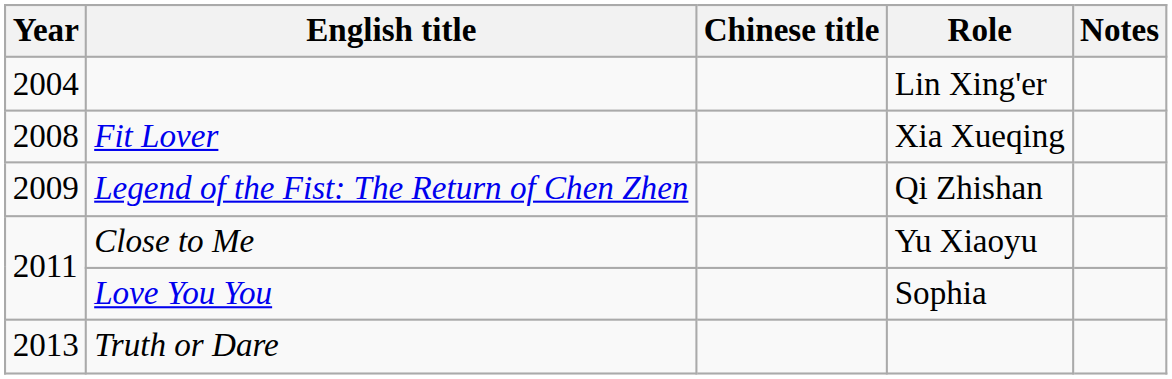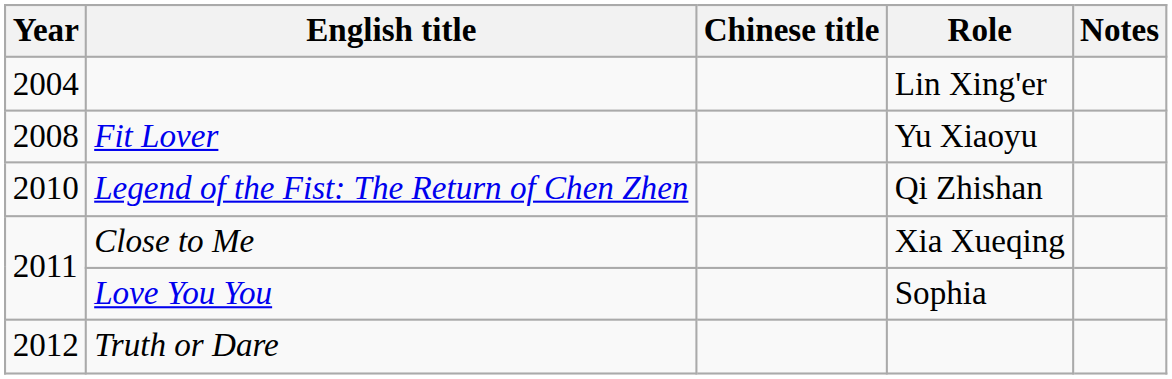 <table class="wikitable">
 <tr>
 <th>Year</th>
 <th>English title</th>
 <th>Chinese title</th>
 <th>Role</th>
 <th>Notes</th>
 </tr>
 <tr>
 <td>2004</td>
 <td></td>
 <td></td>
 <td>Lin Xing'er</td>
 <td></td>
 </tr>
 <tr>
 <td>2008</td>
 <td><em><a href='#'>Fit Lover</a></em></td>
 <td></td>
-<td>Xia Xueqing</td>
+<td>Yu Xiaoyu</td>
 <td></td>
 </tr>
 <tr>
-<td>2009</td>
+<td>2010</td>
 <td><em><a href='#'>Legend of the Fist: The Return of Chen Zhen</a></em></td>
 <td></td>
 <td>Qi Zhishan</td>
 <td></td>
 </tr>
 <tr>
 <td rowspan="2">2011</td>
 <td><em>Close to Me</em></td>
 <td></td>
-<td>Yu Xiaoyu</td>
+<td>Xia Xueqing</td>
 <td></td>
 </tr>
 <tr>
 <td><em><a href='#'>Love You You</a></em></td>
 <td></td>
 <td>Sophia</td>
 <td></td>
 </tr>
 <tr>
-<td>2013</td>
+<td>2012</td>
 <td><em>Truth or Dare</em></td>
 <td></td>
 <td></td>
 <td></td>
 </tr>
 </table>
